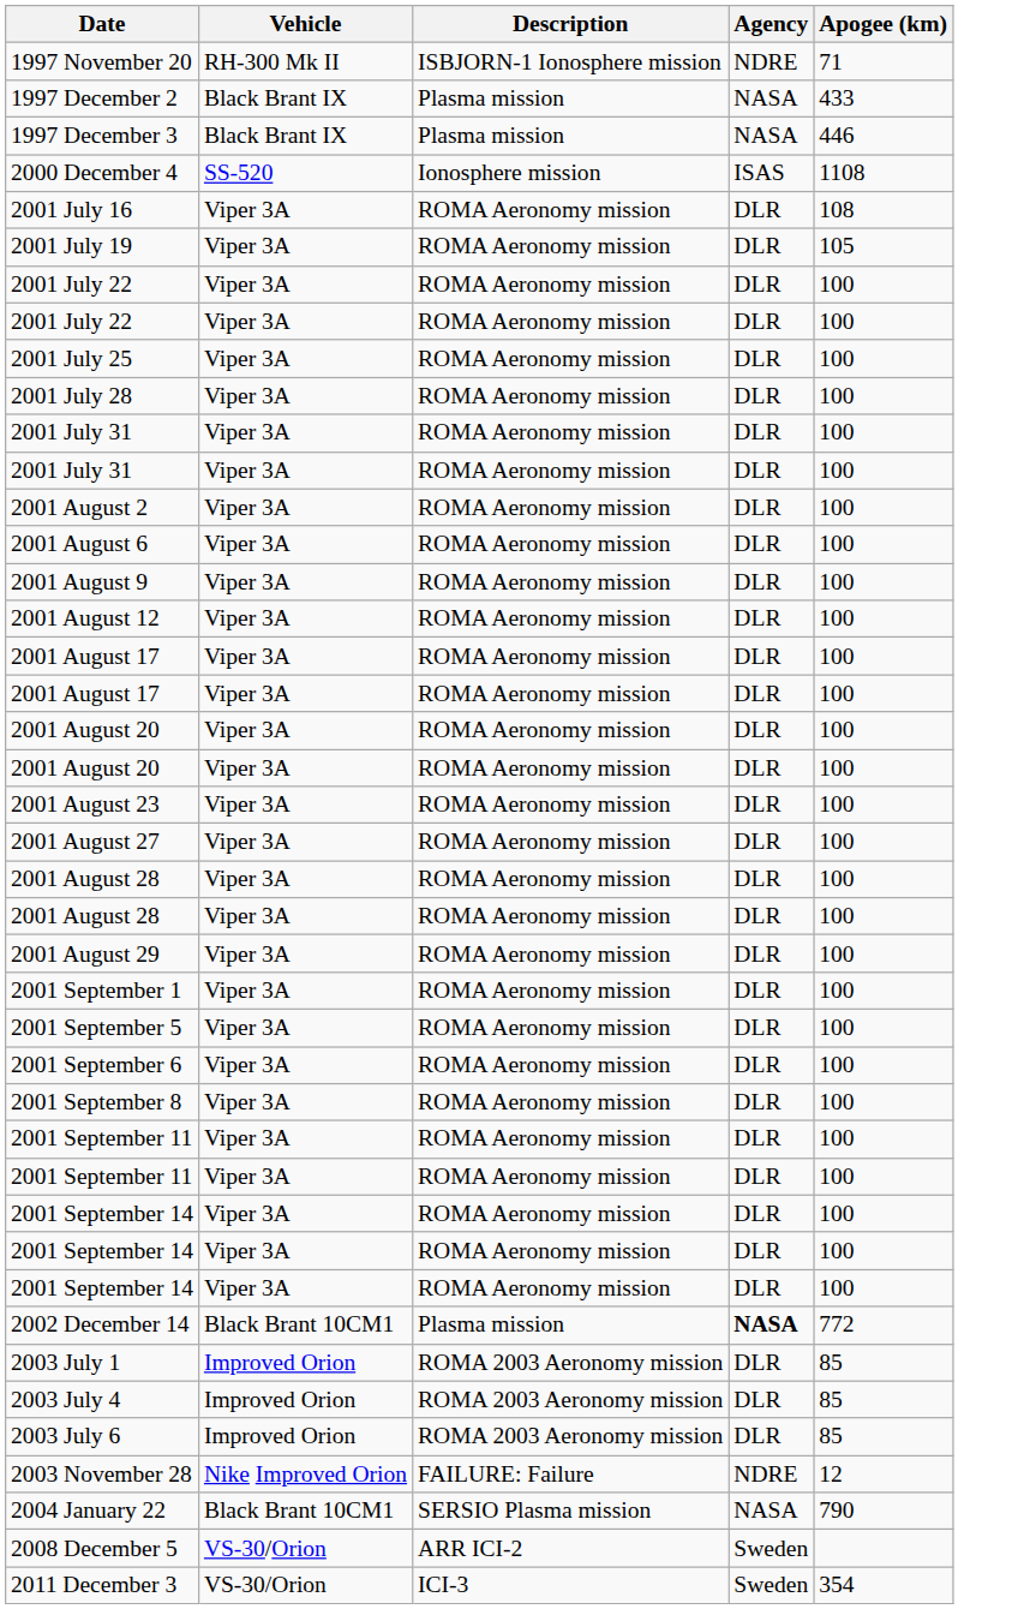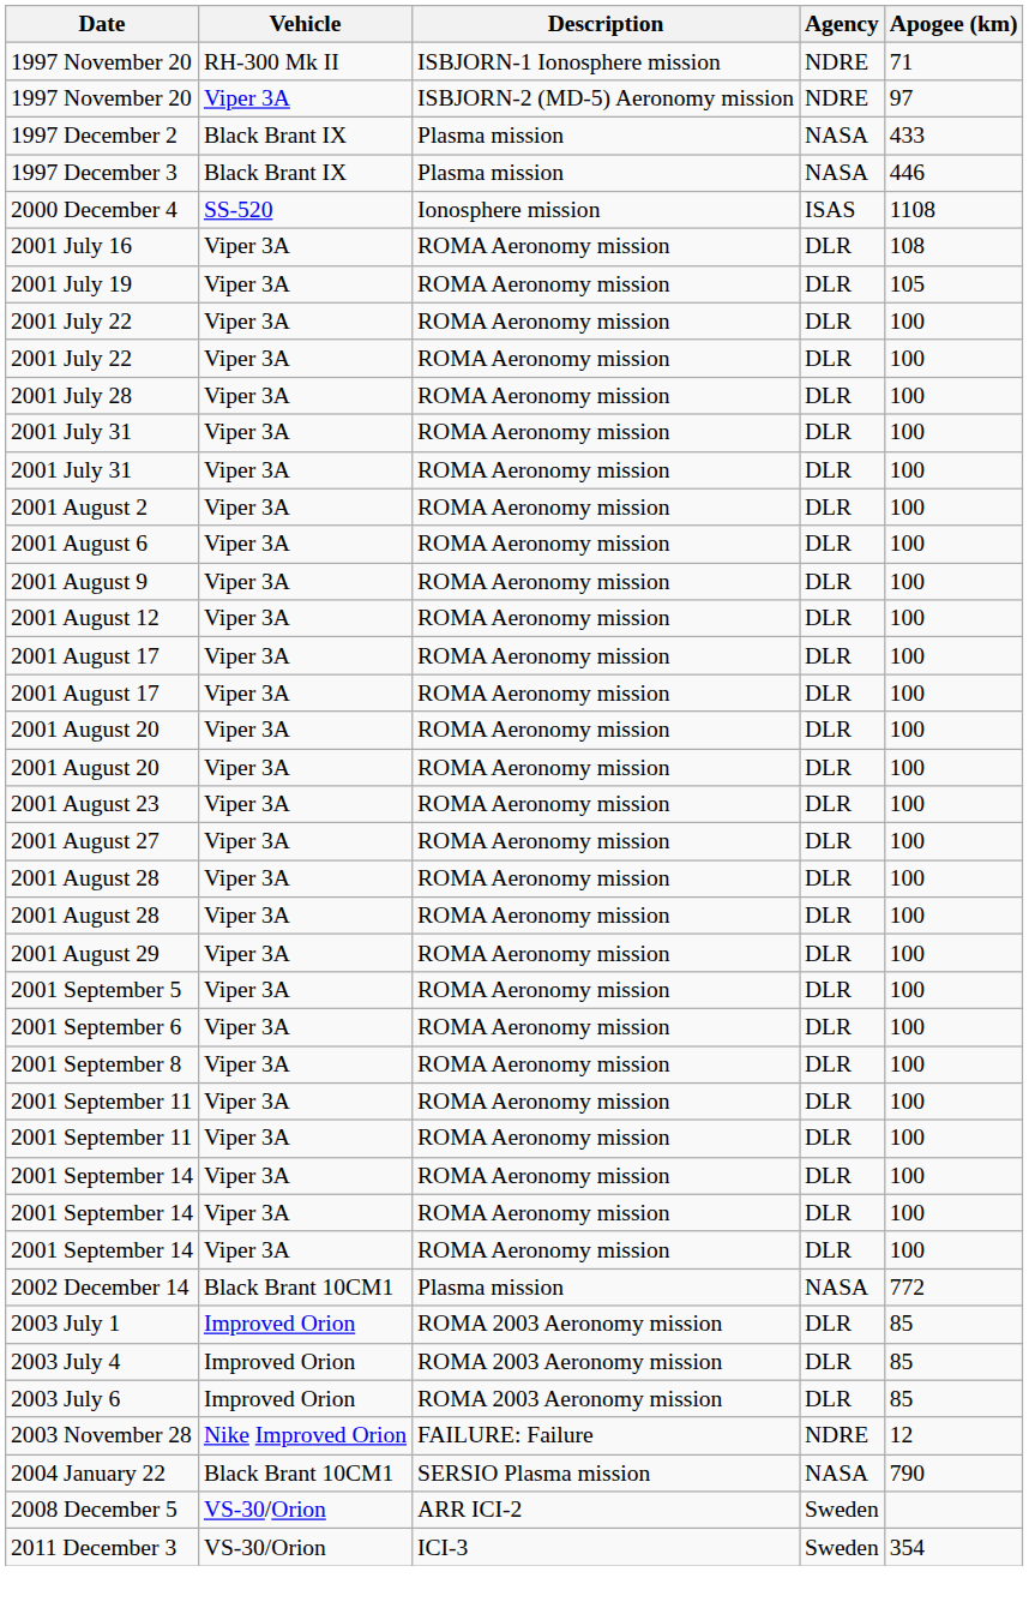 <table class="wikitable sortable">
 <tr>
 <th>Date</th>
 <th>Vehicle</th>
 <th>Description</th>
 <th>Agency</th>
 <th>Apogee (km)</th>
 </tr>
 <tr>
 <td>1997 November 20</td>
 <td>RH-300 Mk II</td>
 <td>ISBJORN-1 Ionosphere mission</td>
 <td>NDRE</td>
 <td>71</td>
+</tr>
+<tr>
+<td>1997 November 20</td>
+<td><a href='#'>Viper 3A</a></td>
+<td>ISBJORN-2 (MD-5) Aeronomy mission</td>
+<td>NDRE</td>
+<td>97</td>
 </tr>
 <tr>
 <td>1997 December 2</td>
 <td>Black Brant IX</td>
 <td>Plasma mission</td>
 <td>NASA</td>
 <td>433</td>
 </tr>
 <tr>
 <td>1997 December 3</td>
 <td>Black Brant IX</td>
 <td>Plasma mission</td>
 <td>NASA</td>
 <td>446</td>
 </tr>
 <tr>
 <td>2000 December 4</td>
 <td><a href='#'>SS-520</a></td>
 <td>Ionosphere mission</td>
 <td>ISAS</td>
 <td>1108</td>
 </tr>
 <tr>
 <td>2001 July 16</td>
 <td>Viper 3A</td>
 <td>ROMA Aeronomy mission</td>
 <td>DLR</td>
 <td>108</td>
 </tr>
 <tr>
 <td>2001 July 19</td>
 <td>Viper 3A</td>
 <td>ROMA Aeronomy mission</td>
 <td>DLR</td>
 <td>105</td>
 </tr>
 <tr>
 <td>2001 July 22</td>
 <td>Viper 3A</td>
 <td>ROMA Aeronomy mission</td>
 <td>DLR</td>
 <td>100</td>
 </tr>
 <tr>
 <td>2001 July 22</td>
-<td>Viper 3A</td>
-<td>ROMA Aeronomy mission</td>
-<td>DLR</td>
-<td>100</td>
-</tr>
-<tr>
-<td>2001 July 25</td>
 <td>Viper 3A</td>
 <td>ROMA Aeronomy mission</td>
 <td>DLR</td>
 <td>100</td>
 </tr>
 <tr>
 <td>2001 July 28</td>
 <td>Viper 3A</td>
 <td>ROMA Aeronomy mission</td>
 <td>DLR</td>
 <td>100</td>
 </tr>
 <tr>
 <td>2001 July 31</td>
 <td>Viper 3A</td>
 <td>ROMA Aeronomy mission</td>
 <td>DLR</td>
 <td>100</td>
 </tr>
 <tr>
 <td>2001 July 31</td>
 <td>Viper 3A</td>
 <td>ROMA Aeronomy mission</td>
 <td>DLR</td>
 <td>100</td>
 </tr>
 <tr>
 <td>2001 August 2</td>
 <td>Viper 3A</td>
 <td>ROMA Aeronomy mission</td>
 <td>DLR</td>
 <td>100</td>
 </tr>
 <tr>
 <td>2001 August 6</td>
 <td>Viper 3A</td>
 <td>ROMA Aeronomy mission</td>
 <td>DLR</td>
 <td>100</td>
 </tr>
 <tr>
 <td>2001 August 9</td>
 <td>Viper 3A</td>
 <td>ROMA Aeronomy mission</td>
 <td>DLR</td>
 <td>100</td>
 </tr>
 <tr>
 <td>2001 August 12</td>
 <td>Viper 3A</td>
 <td>ROMA Aeronomy mission</td>
 <td>DLR</td>
 <td>100</td>
 </tr>
 <tr>
 <td>2001 August 17</td>
 <td>Viper 3A</td>
 <td>ROMA Aeronomy mission</td>
 <td>DLR</td>
 <td>100</td>
 </tr>
 <tr>
 <td>2001 August 17</td>
 <td>Viper 3A</td>
 <td>ROMA Aeronomy mission</td>
 <td>DLR</td>
 <td>100</td>
 </tr>
 <tr>
 <td>2001 August 20</td>
 <td>Viper 3A</td>
 <td>ROMA Aeronomy mission</td>
 <td>DLR</td>
 <td>100</td>
 </tr>
 <tr>
 <td>2001 August 20</td>
 <td>Viper 3A</td>
 <td>ROMA Aeronomy mission</td>
 <td>DLR</td>
 <td>100</td>
 </tr>
 <tr>
 <td>2001 August 23</td>
 <td>Viper 3A</td>
 <td>ROMA Aeronomy mission</td>
 <td>DLR</td>
 <td>100</td>
 </tr>
 <tr>
 <td>2001 August 27</td>
 <td>Viper 3A</td>
 <td>ROMA Aeronomy mission</td>
 <td>DLR</td>
 <td>100</td>
 </tr>
 <tr>
 <td>2001 August 28</td>
 <td>Viper 3A</td>
 <td>ROMA Aeronomy mission</td>
 <td>DLR</td>
 <td>100</td>
 </tr>
 <tr>
 <td>2001 August 28</td>
 <td>Viper 3A</td>
 <td>ROMA Aeronomy mission</td>
 <td>DLR</td>
 <td>100</td>
 </tr>
 <tr>
 <td>2001 August 29</td>
 <td>Viper 3A</td>
 <td>ROMA Aeronomy mission</td>
 <td>DLR</td>
 <td>100</td>
 </tr>
 <tr>
-<td>2001 September 1</td>
-<td>Viper 3A</td>
-<td>ROMA Aeronomy mission</td>
-<td>DLR</td>
-<td>100</td>
-</tr>
-<tr>
 <td>2001 September 5</td>
 <td>Viper 3A</td>
 <td>ROMA Aeronomy mission</td>
 <td>DLR</td>
 <td>100</td>
 </tr>
 <tr>
 <td>2001 September 6</td>
 <td>Viper 3A</td>
 <td>ROMA Aeronomy mission</td>
 <td>DLR</td>
 <td>100</td>
 </tr>
 <tr>
 <td>2001 September 8</td>
 <td>Viper 3A</td>
 <td>ROMA Aeronomy mission</td>
 <td>DLR</td>
 <td>100</td>
 </tr>
 <tr>
 <td>2001 September 11</td>
 <td>Viper 3A</td>
 <td>ROMA Aeronomy mission</td>
 <td>DLR</td>
 <td>100</td>
 </tr>
 <tr>
 <td>2001 September 11</td>
 <td>Viper 3A</td>
 <td>ROMA Aeronomy mission</td>
 <td>DLR</td>
 <td>100</td>
 </tr>
 <tr>
 <td>2001 September 14</td>
 <td>Viper 3A</td>
 <td>ROMA Aeronomy mission</td>
 <td>DLR</td>
 <td>100</td>
 </tr>
 <tr>
 <td>2001 September 14</td>
 <td>Viper 3A</td>
 <td>ROMA Aeronomy mission</td>
 <td>DLR</td>
 <td>100</td>
 </tr>
 <tr>
 <td>2001 September 14</td>
 <td>Viper 3A</td>
 <td>ROMA Aeronomy mission</td>
 <td>DLR</td>
 <td>100</td>
 </tr>
 <tr>
 <td>2002 December 14</td>
 <td>Black Brant 10CM1</td>
 <td>Plasma mission</td>
-<td><strong>NASA</strong></td>
+<td>NASA</td>
 <td>772</td>
 </tr>
 <tr>
 <td>2003 July 1</td>
 <td><a href='#'>Improved Orion</a></td>
 <td>ROMA 2003 Aeronomy mission</td>
 <td>DLR</td>
 <td>85</td>
 </tr>
 <tr>
 <td>2003 July 4</td>
 <td>Improved Orion</td>
 <td>ROMA 2003 Aeronomy mission</td>
 <td>DLR</td>
 <td>85</td>
 </tr>
 <tr>
 <td>2003 July 6</td>
 <td>Improved Orion</td>
 <td>ROMA 2003 Aeronomy mission</td>
 <td>DLR</td>
 <td>85</td>
 </tr>
 <tr>
 <td>2003 November 28</td>
 <td><a href='#'>Nike</a> <a href='#'>Improved Orion</a></td>
 <td>FAILURE: Failure</td>
 <td>NDRE</td>
 <td>12</td>
 </tr>
 <tr>
 <td>2004 January 22</td>
 <td>Black Brant 10CM1</td>
 <td>SERSIO Plasma mission</td>
 <td>NASA</td>
 <td>790</td>
 </tr>
 <tr>
 <td>2008 December 5</td>
 <td><a href='#'>VS-30</a>/<a href='#'>Orion</a></td>
 <td>ARR ICI-2</td>
 <td>Sweden</td>
 <td></td>
 </tr>
 <tr>
 <td>2011 December 3</td>
 <td>VS-30/Orion</td>
 <td>ICI-3</td>
 <td>Sweden</td>
 <td>354</td>
 </tr>
 </table>
